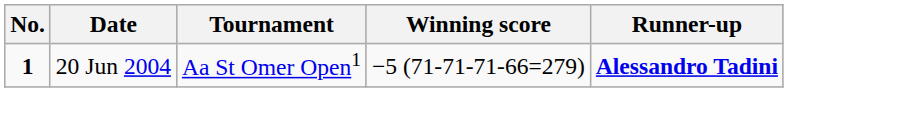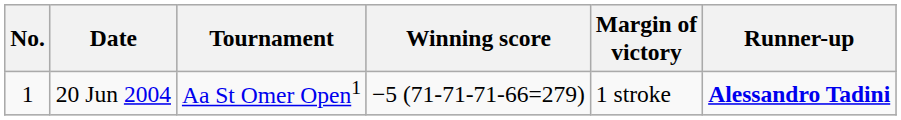 <table class="wikitable" style="font-size:95%;">
 <tr>
 <th>No.</th>
 <th>Date</th>
 <th>Tournament</th>
 <th>Winning score</th>
+<th>Margin of<br>victory</th>
 <th>Runner-up</th>
 </tr>
 <tr>
-<td align=center><strong>1</strong></td>
+<td align=center>1</td>
 <td align=right>20 Jun <a href='#'>2004</a></td>
 <td><a href='#'>Aa St Omer Open</a><sup>1</sup></td>
 <td>−5 (71-71-71-66=279)</td>
+<td>1 stroke</td>
 <td><strong> <a href='#'>Alessandro Tadini</a></strong></td>
 </tr>
 </table>
